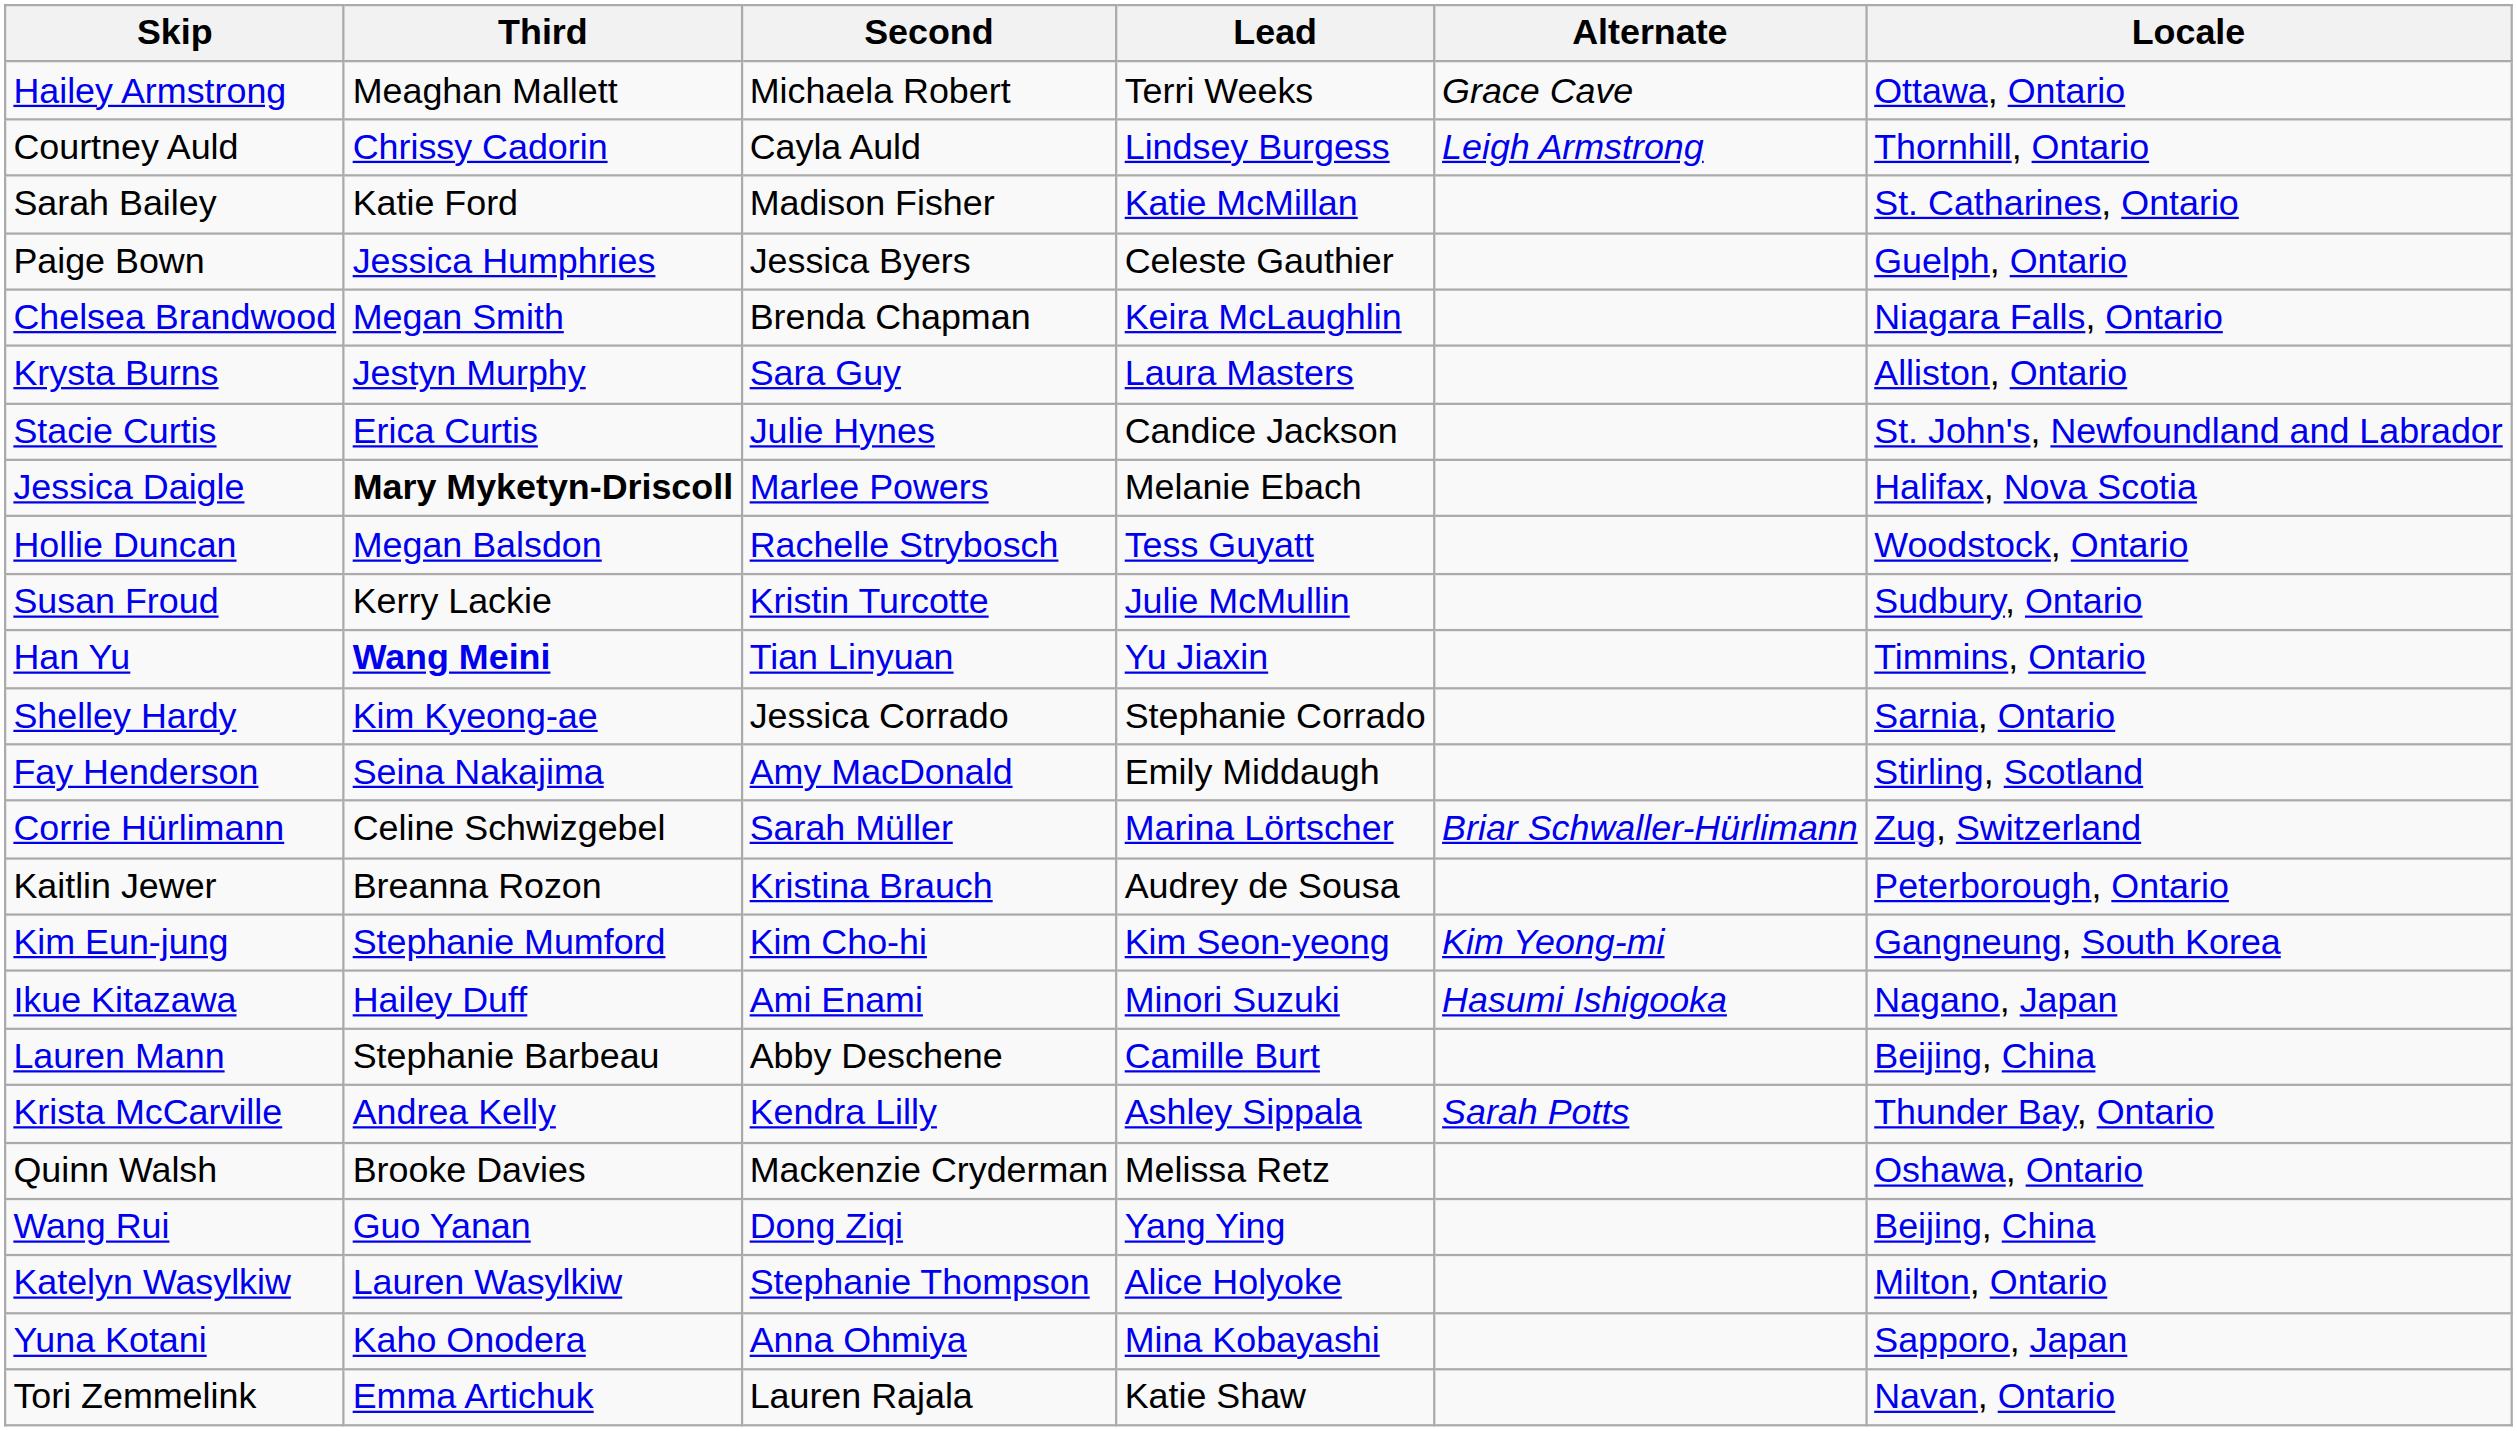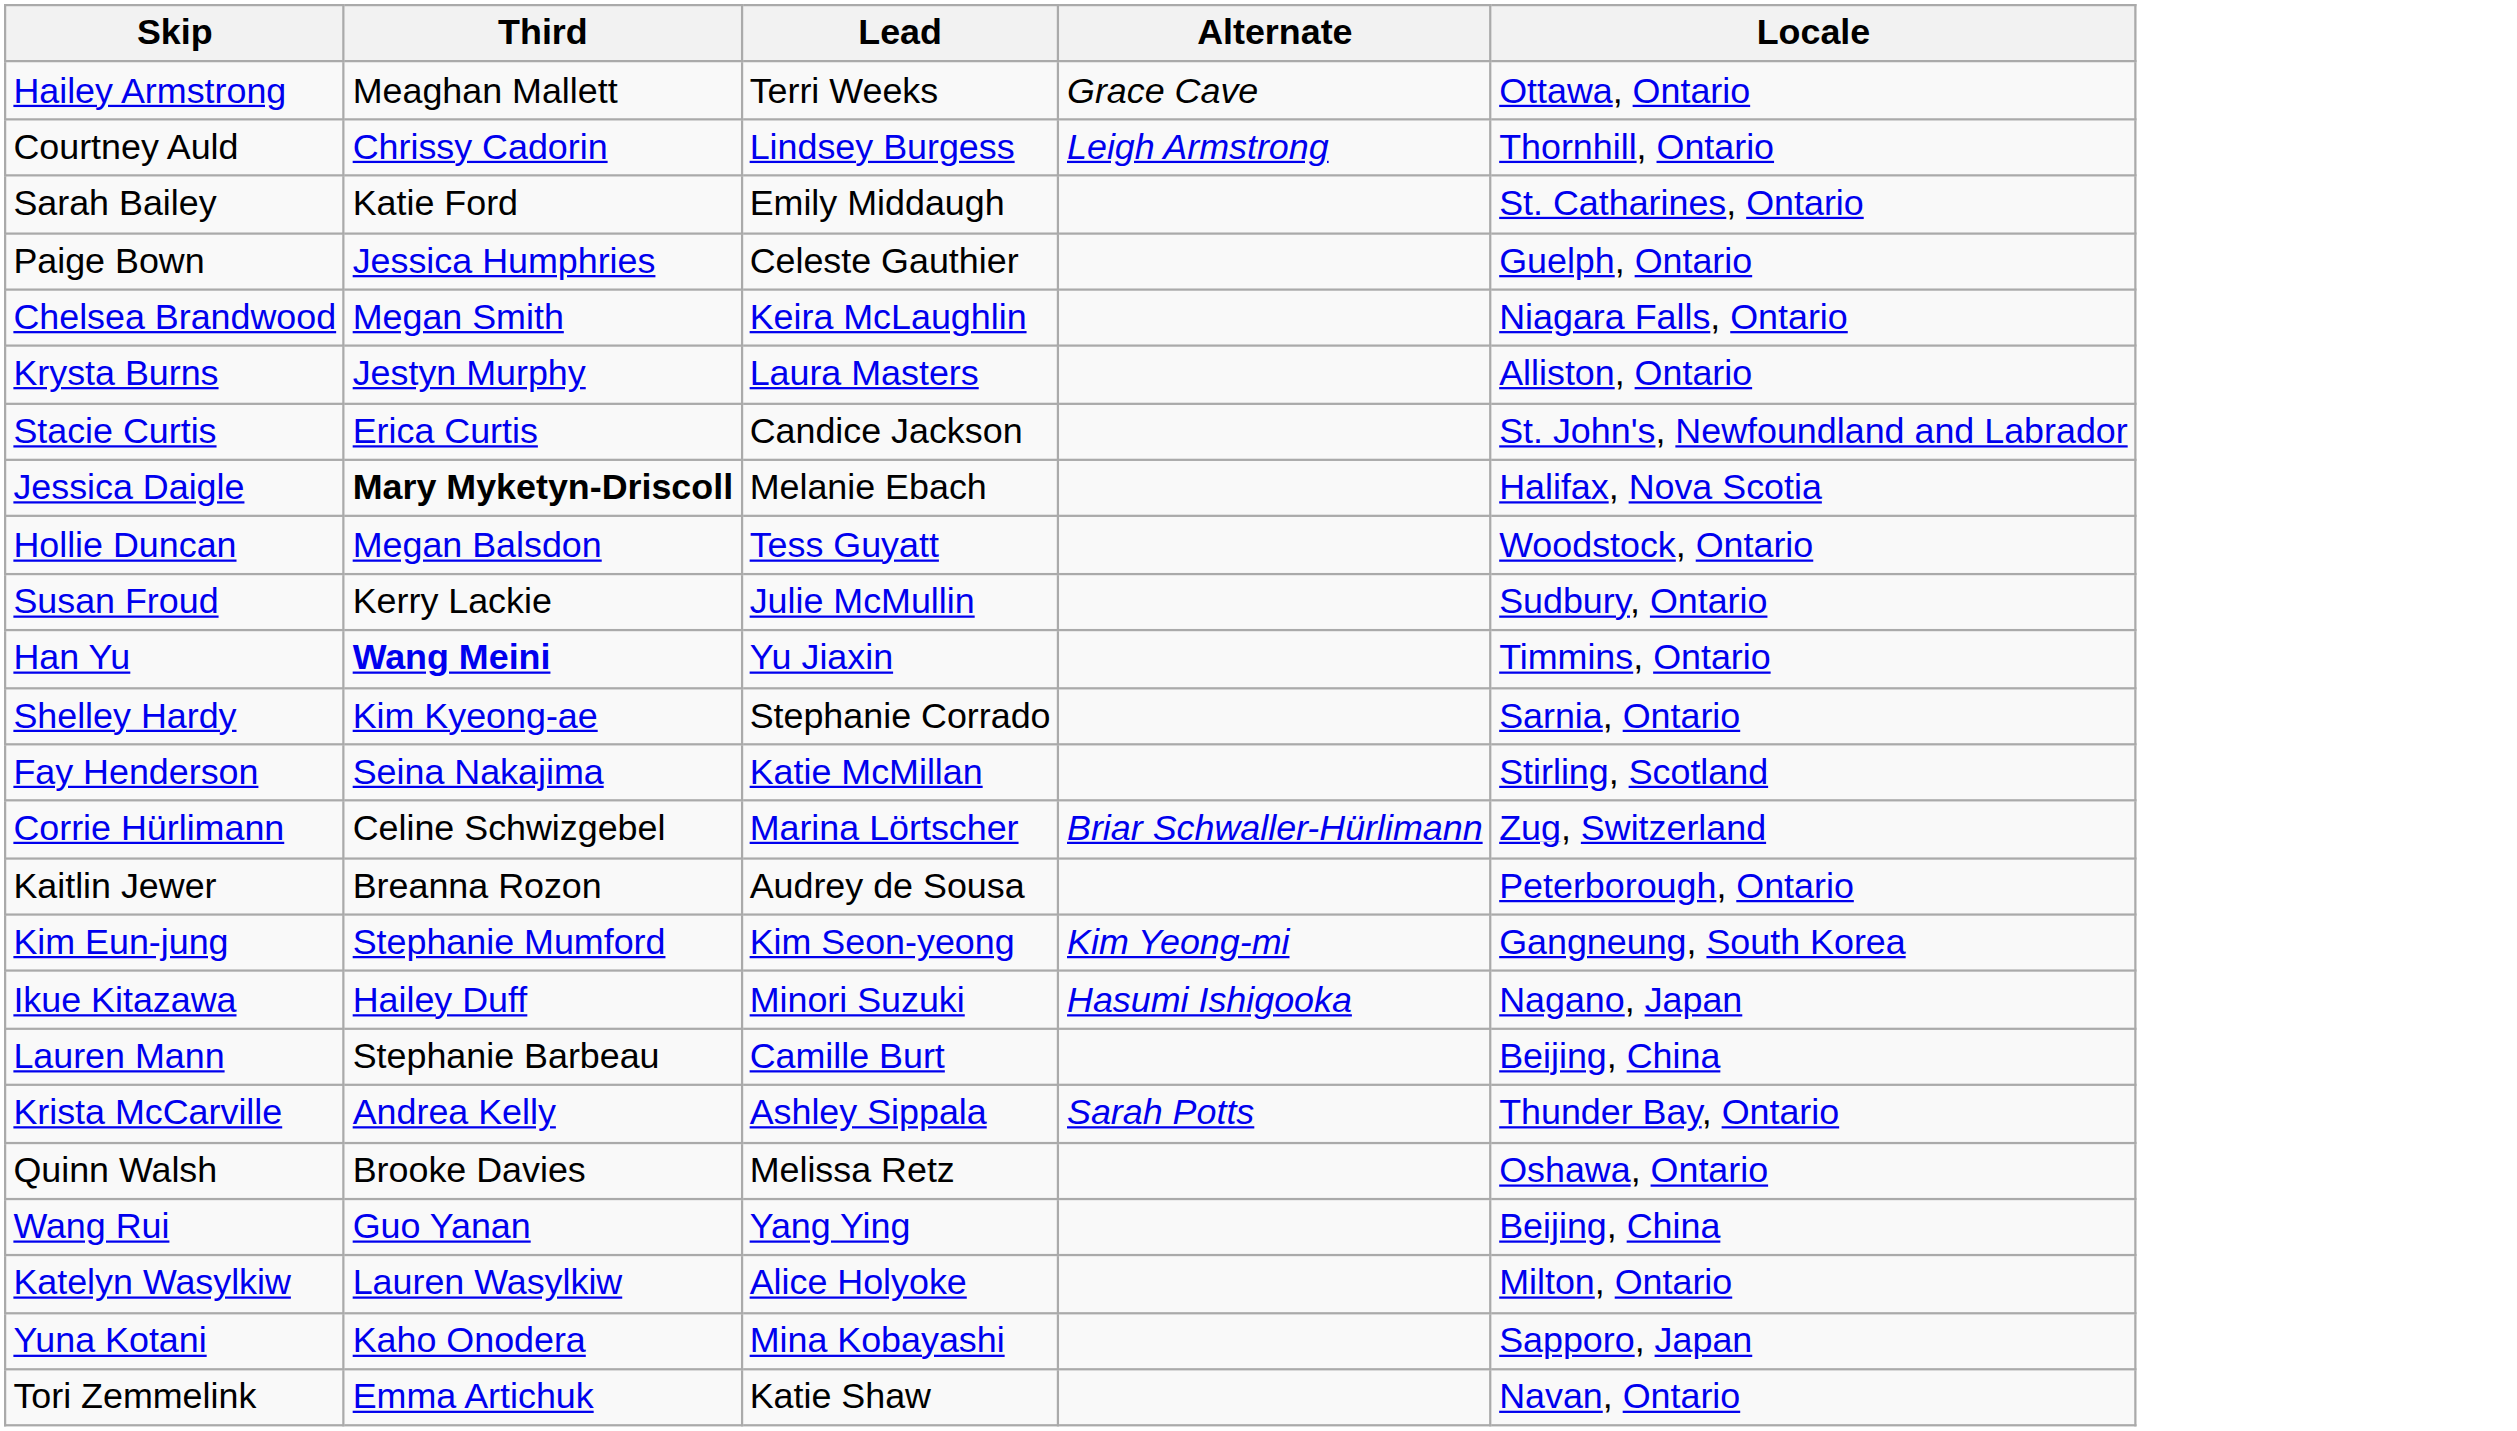 <table class=wikitable>
 <tr>
 <th scope="col">Skip</th>
 <th scope="col">Third</th>
-<th scope="col">Second</th>
 <th scope="col">Lead</th>
 <th scope="col">Alternate</th>
 <th scope="col">Locale</th>
 </tr>
 <tr>
 <td><a href='#'>Hailey Armstrong</a></td>
 <td>Meaghan Mallett</td>
-<td>Michaela Robert</td>
 <td>Terri Weeks</td>
 <td><em>Grace Cave</em></td>
 <td> <a href='#'>Ottawa</a>, <a href='#'>Ontario</a></td>
 </tr>
 <tr>
 <td>Courtney Auld</td>
 <td><a href='#'>Chrissy Cadorin</a></td>
-<td>Cayla Auld</td>
 <td><a href='#'>Lindsey Burgess</a></td>
 <td><em><a href='#'>Leigh Armstrong</a></em></td>
 <td> <a href='#'>Thornhill</a>, <a href='#'>Ontario</a></td>
 </tr>
 <tr>
 <td>Sarah Bailey</td>
 <td>Katie Ford</td>
-<td>Madison Fisher</td>
-<td><a href='#'>Katie McMillan</a></td>
+<td>Emily Middaugh</td>
 <td></td>
 <td> <a href='#'>St. Catharines</a>, <a href='#'>Ontario</a></td>
 </tr>
 <tr>
 <td>Paige Bown</td>
 <td><a href='#'>Jessica Humphries</a></td>
-<td>Jessica Byers</td>
 <td>Celeste Gauthier</td>
 <td></td>
 <td> <a href='#'>Guelph</a>, <a href='#'>Ontario</a></td>
 </tr>
 <tr>
 <td><a href='#'>Chelsea Brandwood</a></td>
 <td><a href='#'>Megan Smith</a></td>
-<td>Brenda Chapman</td>
 <td><a href='#'>Keira McLaughlin</a></td>
 <td></td>
 <td> <a href='#'>Niagara Falls</a>, <a href='#'>Ontario</a></td>
 </tr>
 <tr>
 <td><a href='#'>Krysta Burns</a></td>
 <td><a href='#'>Jestyn Murphy</a></td>
-<td><a href='#'>Sara Guy</a></td>
 <td><a href='#'>Laura Masters</a></td>
 <td></td>
 <td> <a href='#'>Alliston</a>, <a href='#'>Ontario</a></td>
 </tr>
 <tr>
 <td><a href='#'>Stacie Curtis</a></td>
 <td><a href='#'>Erica Curtis</a></td>
-<td><a href='#'>Julie Hynes</a></td>
 <td>Candice Jackson</td>
 <td></td>
 <td> <a href='#'>St. John's</a>, <a href='#'>Newfoundland and Labrador</a></td>
 </tr>
 <tr>
 <td><a href='#'>Jessica Daigle</a></td>
 <td><strong>Mary Myketyn-Driscoll</strong></td>
-<td><a href='#'>Marlee Powers</a></td>
 <td>Melanie Ebach</td>
 <td></td>
 <td> <a href='#'>Halifax</a>, <a href='#'>Nova Scotia</a></td>
 </tr>
 <tr>
 <td><a href='#'>Hollie Duncan</a></td>
 <td><a href='#'>Megan Balsdon</a></td>
-<td><a href='#'>Rachelle Strybosch</a></td>
 <td><a href='#'>Tess Guyatt</a></td>
 <td></td>
 <td> <a href='#'>Woodstock</a>, <a href='#'>Ontario</a></td>
 </tr>
 <tr>
 <td><a href='#'>Susan Froud</a></td>
 <td>Kerry Lackie</td>
-<td><a href='#'>Kristin Turcotte</a></td>
 <td><a href='#'>Julie McMullin</a></td>
 <td></td>
 <td> <a href='#'>Sudbury</a>, <a href='#'>Ontario</a></td>
 </tr>
 <tr>
 <td><a href='#'>Han Yu</a></td>
 <td><strong><a href='#'>Wang Meini</a></strong></td>
-<td><a href='#'>Tian Linyuan</a></td>
 <td><a href='#'>Yu Jiaxin</a></td>
 <td></td>
 <td> <a href='#'>Timmins</a>, <a href='#'>Ontario</a></td>
 </tr>
 <tr>
 <td><a href='#'>Shelley Hardy</a></td>
 <td><a href='#'>Kim Kyeong-ae</a></td>
-<td>Jessica Corrado</td>
 <td>Stephanie Corrado</td>
 <td></td>
 <td> <a href='#'>Sarnia</a>, <a href='#'>Ontario</a></td>
 </tr>
 <tr>
 <td><a href='#'>Fay Henderson</a></td>
 <td><a href='#'>Seina Nakajima</a></td>
-<td><a href='#'>Amy MacDonald</a></td>
-<td>Emily Middaugh</td>
+<td><a href='#'>Katie McMillan</a></td>
 <td></td>
 <td> <a href='#'>Stirling</a>, <a href='#'>Scotland</a></td>
 </tr>
 <tr>
 <td><a href='#'>Corrie Hürlimann</a></td>
 <td>Celine Schwizgebel</td>
-<td><a href='#'>Sarah Müller</a></td>
 <td><a href='#'>Marina Lörtscher</a></td>
 <td><em><a href='#'>Briar Schwaller-Hürlimann</a></em></td>
 <td> <a href='#'>Zug</a>, <a href='#'>Switzerland</a></td>
 </tr>
 <tr>
 <td>Kaitlin Jewer</td>
 <td>Breanna Rozon</td>
-<td><a href='#'>Kristina Brauch</a></td>
 <td>Audrey de Sousa</td>
 <td></td>
 <td> <a href='#'>Peterborough</a>, <a href='#'>Ontario</a></td>
 </tr>
 <tr>
 <td><a href='#'>Kim Eun-jung</a></td>
 <td><a href='#'>Stephanie Mumford</a></td>
-<td><a href='#'>Kim Cho-hi</a></td>
 <td><a href='#'>Kim Seon-yeong</a></td>
 <td><em><a href='#'>Kim Yeong-mi</a></em></td>
 <td> <a href='#'>Gangneung</a>, <a href='#'>South Korea</a></td>
 </tr>
 <tr>
 <td><a href='#'>Ikue Kitazawa</a></td>
 <td><a href='#'>Hailey Duff</a></td>
-<td><a href='#'>Ami Enami</a></td>
 <td><a href='#'>Minori Suzuki</a></td>
 <td><em><a href='#'>Hasumi Ishigooka</a></em></td>
 <td> <a href='#'>Nagano</a>, <a href='#'>Japan</a></td>
 </tr>
 <tr>
 <td><a href='#'>Lauren Mann</a></td>
 <td>Stephanie Barbeau</td>
-<td>Abby Deschene</td>
 <td><a href='#'>Camille Burt</a></td>
 <td></td>
 <td> <a href='#'>Beijing</a>, <a href='#'>China</a></td>
 </tr>
 <tr>
 <td><a href='#'>Krista McCarville</a></td>
 <td><a href='#'>Andrea Kelly</a></td>
-<td><a href='#'>Kendra Lilly</a></td>
 <td><a href='#'>Ashley Sippala</a></td>
 <td><em><a href='#'>Sarah Potts</a></em></td>
 <td> <a href='#'>Thunder Bay</a>, <a href='#'>Ontario</a></td>
 </tr>
 <tr>
 <td>Quinn Walsh</td>
 <td>Brooke Davies</td>
-<td>Mackenzie Cryderman</td>
 <td>Melissa Retz</td>
 <td></td>
 <td> <a href='#'>Oshawa</a>, <a href='#'>Ontario</a></td>
 </tr>
 <tr>
 <td><a href='#'>Wang Rui</a></td>
 <td><a href='#'>Guo Yanan</a></td>
-<td><a href='#'>Dong Ziqi</a></td>
 <td><a href='#'>Yang Ying</a></td>
 <td></td>
 <td> <a href='#'>Beijing</a>, <a href='#'>China</a></td>
 </tr>
 <tr>
 <td><a href='#'>Katelyn Wasylkiw</a></td>
 <td><a href='#'>Lauren Wasylkiw</a></td>
-<td><a href='#'>Stephanie Thompson</a></td>
 <td><a href='#'>Alice Holyoke</a></td>
 <td></td>
 <td> <a href='#'>Milton</a>, <a href='#'>Ontario</a></td>
 </tr>
 <tr>
 <td><a href='#'>Yuna Kotani</a></td>
 <td><a href='#'>Kaho Onodera</a></td>
-<td><a href='#'>Anna Ohmiya</a></td>
 <td><a href='#'>Mina Kobayashi</a></td>
 <td></td>
 <td> <a href='#'>Sapporo</a>, <a href='#'>Japan</a></td>
 </tr>
 <tr>
 <td>Tori Zemmelink</td>
 <td><a href='#'>Emma Artichuk</a></td>
-<td>Lauren Rajala</td>
 <td>Katie Shaw</td>
 <td></td>
 <td> <a href='#'>Navan</a>, <a href='#'>Ontario</a></td>
 </tr>
 </table>
